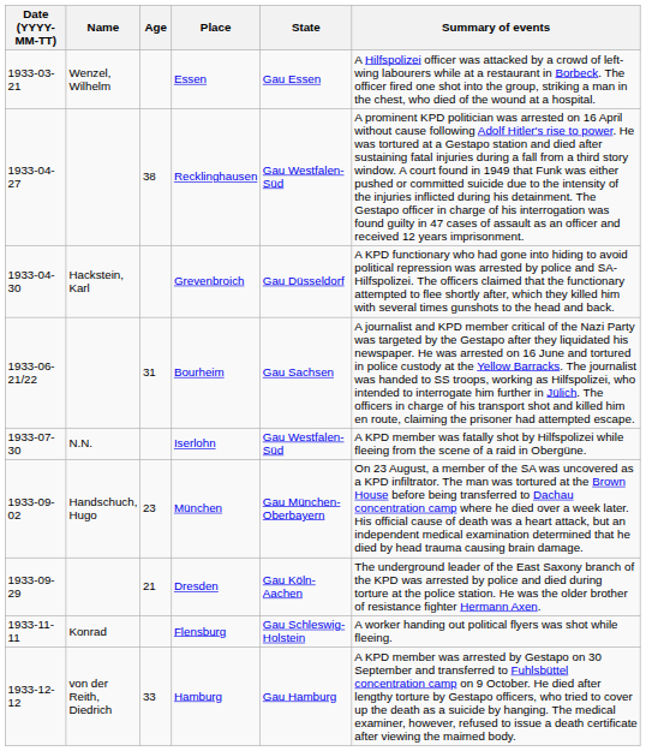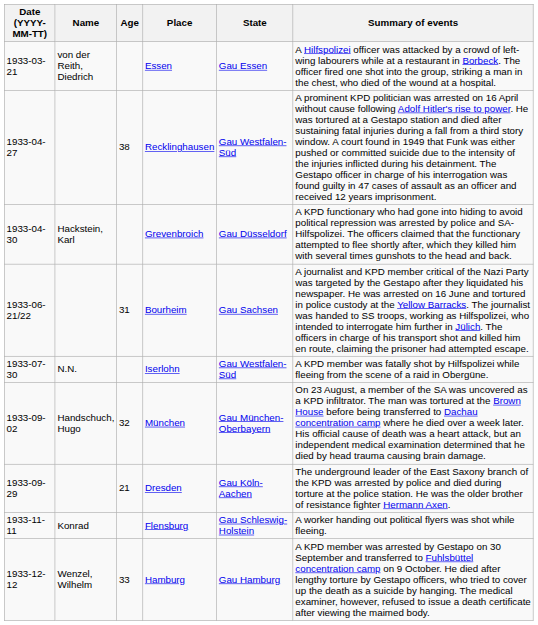 <table class="wikitable sortable static-row-numbers static-row-header-text">
 <tr>
 <th style="width:10%;">Date<br>(YYYY-MM-TT)</th>
 <th style="width:10%;">Name</th>
 <th style="width:5%;">Age</th>
 <th style="width:10%;">Place</th>
 <th style="width:15%;">State</th>
 <th style="width:50%;">Summary of events</th>
 </tr>
 <tr>
 <td>1933-03-21</td>
-<td>Wenzel, Wilhelm</td>
+<td>von der Reith, Diedrich</td>
 <td></td>
 <td><a href='#'>Essen</a></td>
 <td><a href='#'>Gau Essen</a></td>
 <td>A <a href='#'>Hilfspolizei</a> officer was attacked by a crowd of left-wing labourers while at a restaurant in <a href='#'>Borbeck</a>. The officer fired one shot into the group, striking a man in the chest, who died of the wound at a hospital.</td>
 </tr>
 <tr>
 <td>1933-04-27</td>
 <td></td>
 <td>38</td>
 <td><a href='#'>Recklinghausen</a></td>
 <td><a href='#'>Gau Westfalen-Süd</a></td>
 <td>A prominent KPD politician was arrested on 16 April without cause following <a href='#'>Adolf Hitler's rise to power</a>. He was tortured at a Gestapo station and died after sustaining fatal injuries during a fall from a third story window. A court found in 1949 that Funk was either pushed or committed suicide due to the intensity of the injuries inflicted during his detainment. The Gestapo officer in charge of his interrogation was found guilty in 47 cases of assault as an officer and received 12 years imprisonment.</td>
 </tr>
 <tr>
 <td>1933-04-30</td>
 <td>Hackstein, Karl</td>
 <td></td>
 <td><a href='#'>Grevenbroich</a></td>
 <td><a href='#'>Gau Düsseldorf</a></td>
 <td>A KPD functionary who had gone into hiding to avoid political repression was arrested by police and SA-Hilfspolizei. The officers claimed that the functionary attempted to flee shortly after, which they killed him with several times gunshots to the head and back.</td>
 </tr>
 <tr>
 <td>1933-06-21/22</td>
 <td></td>
 <td>31</td>
 <td><a href='#'>Bourheim</a></td>
 <td><a href='#'>Gau Sachsen</a></td>
 <td>A journalist and KPD member critical of the Nazi Party was targeted by the Gestapo after they liquidated his newspaper. He was arrested on 16 June and tortured in police custody at the <a href='#'>Yellow Barracks</a>. The journalist was handed to SS troops, working as Hilfspolizei, who intended to interrogate him further in <a href='#'>Jülich</a>. The officers in charge of his transport shot and killed him en route, claiming the prisoner had attempted escape.</td>
 </tr>
 <tr>
 <td>1933-07-30</td>
 <td>N.N.</td>
 <td></td>
 <td><a href='#'>Iserlohn</a></td>
 <td><a href='#'>Gau Westfalen-Süd</a></td>
 <td>A KPD member was fatally shot by Hilfspolizei while fleeing from the scene of a raid in Obergüne.</td>
 </tr>
 <tr>
 <td>1933-09-02</td>
 <td>Handschuch, Hugo</td>
-<td>23</td>
+<td>32</td>
 <td><a href='#'>München</a></td>
 <td><a href='#'>Gau München-Oberbayern</a></td>
 <td>On 23 August, a member of the SA was uncovered as a KPD infiltrator. The man was tortured at the <a href='#'>Brown House</a> before being transferred to <a href='#'>Dachau concentration camp</a> where he died over a week later. His official cause of death was a heart attack, but an independent medical examination determined that he died by head trauma causing brain damage.</td>
 </tr>
 <tr>
 <td>1933-09-29</td>
 <td></td>
 <td>21</td>
 <td><a href='#'>Dresden</a></td>
 <td><a href='#'>Gau Köln-Aachen</a></td>
 <td>The underground leader of the East Saxony branch of the KPD was arrested by police and died during torture at the police station. He was the older brother of resistance fighter <a href='#'>Hermann Axen</a>.</td>
 </tr>
 <tr>
 <td>1933-11-11</td>
 <td>Konrad</td>
 <td></td>
 <td><a href='#'>Flensburg</a></td>
 <td><a href='#'>Gau Schleswig-Holstein</a></td>
 <td>A worker handing out political flyers was shot while fleeing.</td>
 </tr>
 <tr>
 <td>1933-12-12</td>
-<td>von der Reith, Diedrich</td>
+<td>Wenzel, Wilhelm</td>
 <td>33</td>
 <td><a href='#'>Hamburg</a></td>
 <td><a href='#'>Gau Hamburg</a></td>
 <td>A KPD member was arrested by Gestapo on 30 September and transferred to <a href='#'>Fuhlsbüttel concentration camp</a> on 9 October. He died after lengthy torture by Gestapo officers, who tried to cover up the death as a suicide by hanging. The medical examiner, however, refused to issue a death certificate after viewing the maimed body.</td>
 </tr>
 </table>
